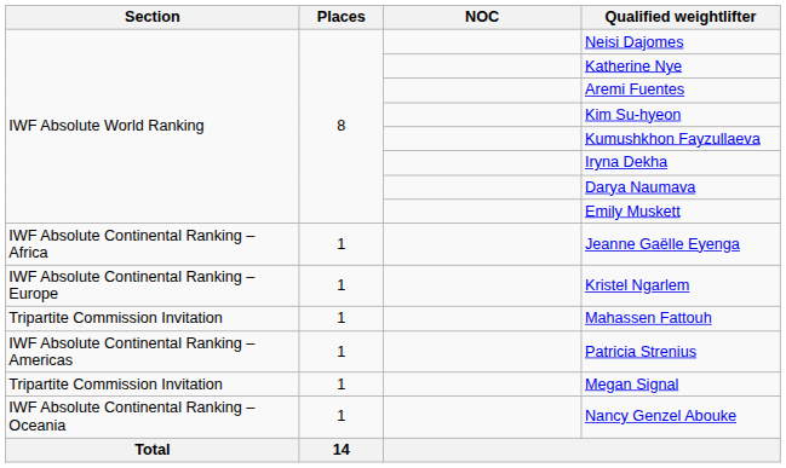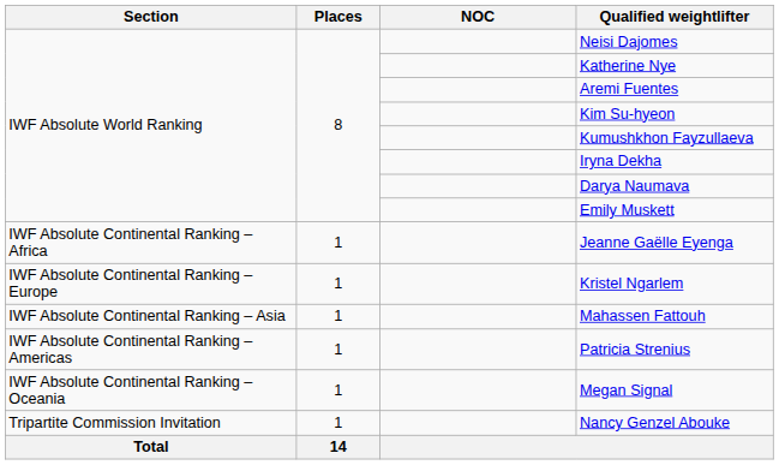 <table class="wikitable">
 <tr>
 <th width=300>Section</th>
 <th width=80>Places</th>
 <th width=200>NOC</th>
 <th width=200>Qualified weightlifter</th>
 </tr>
 <tr>
 <td rowspan=8>IWF Absolute World Ranking</td>
 <td rowspan=8 align=center>8</td>
 <td></td>
 <td><a href='#'>Neisi Dajomes</a></td>
 </tr>
 <tr>
 <td></td>
 <td><a href='#'>Katherine Nye</a></td>
 </tr>
 <tr>
 <td></td>
 <td><a href='#'>Aremi Fuentes</a></td>
 </tr>
 <tr>
 <td></td>
 <td><a href='#'>Kim Su-hyeon</a></td>
 </tr>
 <tr>
 <td></td>
 <td><a href='#'>Kumushkhon Fayzullaeva</a></td>
 </tr>
 <tr>
 <td></td>
 <td><a href='#'>Iryna Dekha</a></td>
 </tr>
 <tr>
 <td></td>
 <td><a href='#'>Darya Naumava</a></td>
 </tr>
 <tr>
 <td></td>
 <td><a href='#'>Emily Muskett</a></td>
 </tr>
 <tr>
 <td>IWF Absolute Continental Ranking – Africa</td>
 <td align=center>1</td>
 <td></td>
 <td><a href='#'>Jeanne Gaëlle Eyenga</a></td>
 </tr>
 <tr>
 <td>IWF Absolute Continental Ranking – Europe</td>
 <td align=center>1</td>
 <td></td>
 <td><a href='#'>Kristel Ngarlem</a></td>
 </tr>
 <tr>
-<td>Tripartite Commission Invitation</td>
+<td>IWF Absolute Continental Ranking – Asia</td>
 <td align=center>1</td>
 <td></td>
 <td><a href='#'>Mahassen Fattouh</a></td>
 </tr>
 <tr>
 <td>IWF Absolute Continental Ranking – Americas</td>
 <td align=center>1</td>
 <td></td>
 <td><a href='#'>Patricia Strenius</a></td>
 </tr>
 <tr>
-<td>Tripartite Commission Invitation</td>
+<td>IWF Absolute Continental Ranking – Oceania</td>
 <td align=center>1</td>
 <td></td>
 <td><a href='#'>Megan Signal</a></td>
 </tr>
 <tr>
-<td>IWF Absolute Continental Ranking – Oceania</td>
+<td>Tripartite Commission Invitation</td>
 <td align=center>1</td>
 <td></td>
 <td><a href='#'>Nancy Genzel Abouke</a></td>
 </tr>
 <tr>
 <th>Total</th>
 <th>14</th>
 <th colspan=2></th>
 </tr>
 </table>
